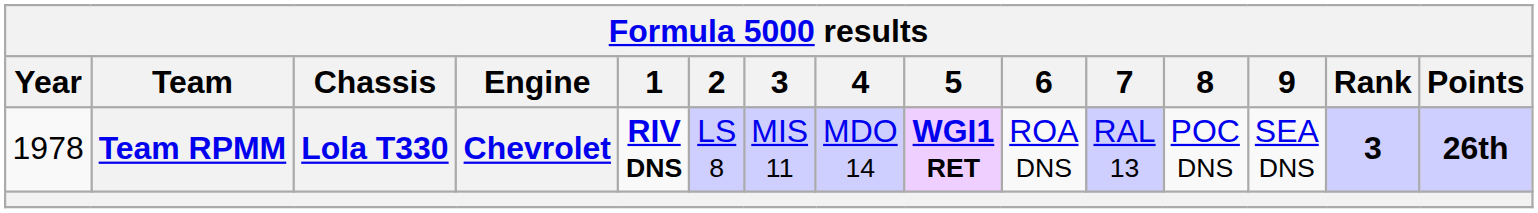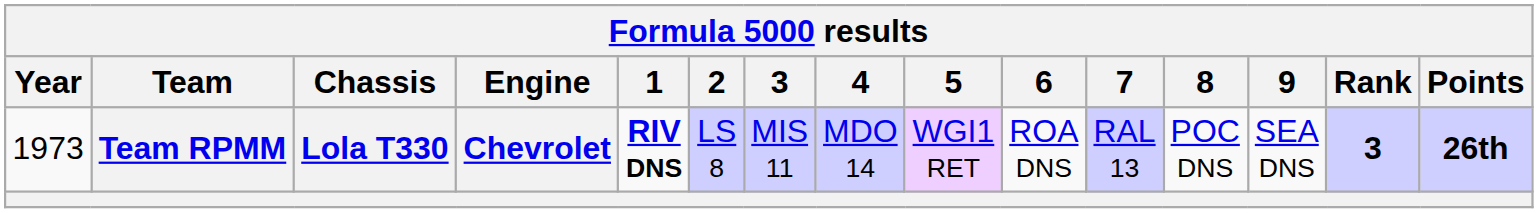 <table class="wikitable" style="text-align:center; font-size:90%">
 <tr>
 <th colspan=45><a href='#'>Formula 5000</a> results</th>
 </tr>
 <tr>
 <th>Year</th>
 <th>Team</th>
 <th>Chassis</th>
 <th>Engine</th>
 <th>1</th>
 <th>2</th>
 <th>3</th>
 <th>4</th>
 <th>5</th>
 <th>6</th>
 <th>7</th>
 <th>8</th>
 <th>9</th>
 <th>Rank</th>
 <th>Points</th>
 </tr>
 <tr>
-<td>1978</td>
+<td>1973</td>
 <th><a href='#'>Team RPMM</a></th>
 <th><a href='#'>Lola T330</a></th>
 <th><a href='#'>Chevrolet</a></th>
 <td><strong><a href='#'>RIV</a><br><small>DNS</small></strong></td>
 <td style="background:#CFCFFF;"><a href='#'>LS</a><br><small>8</small></td>
 <td style="background:#CFCFFF;"><a href='#'>MIS</a><br><small>11</small></td>
 <td style="background:#CFCFFF;"><a href='#'>MDO</a><br><small>14</small></td>
-<td style="background:#EFCFFF;"><strong><a href='#'>WGI1</a><br><small>RET</small></strong></td>
+<td style="background:#EFCFFF;"><a href='#'>WGI1</a><br><small>RET</small></td>
 <td><a href='#'>ROA</a><br><small>DNS</small></td>
 <td style="background:#CFCFFF;"><a href='#'>RAL</a><br><small>13</small></td>
 <td><a href='#'>POC</a><br><small>DNS</small></td>
 <td><a href='#'>SEA</a><br><small>DNS</small></td>
 <td style="background:#CFCFFF;"><strong>3</strong></td>
 <td style="background:#CFCFFF;"><strong>26th</strong></td>
 </tr>
 <tr>
 <th colspan="17"></th>
 </tr>
 </table>
